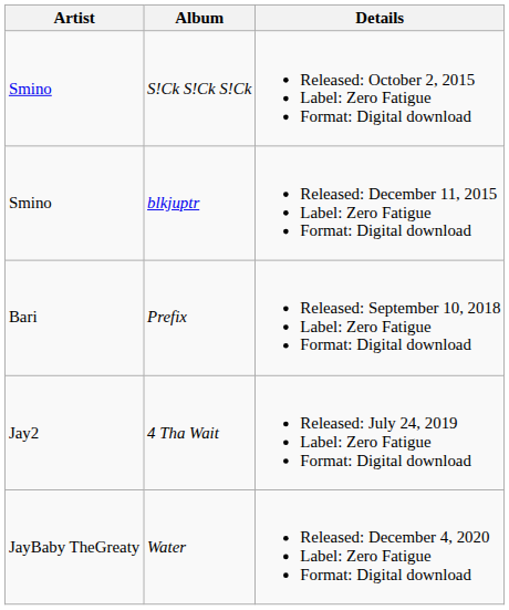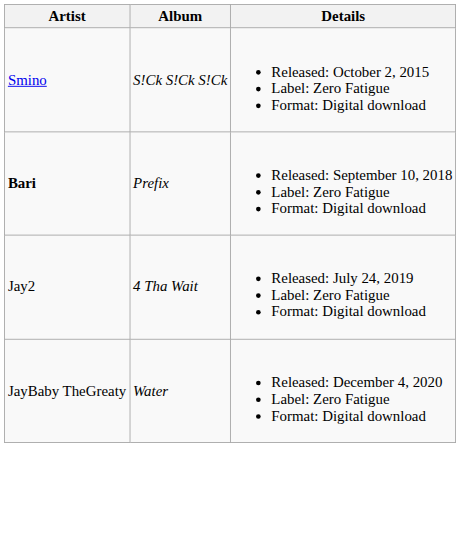 <table class="wikitable sortable">
 <tr>
 <th>Artist</th>
 <th>Album</th>
 <th class="unsortable">Details</th>
 </tr>
 <tr>
 <td><a href='#'>Smino</a></td>
 <td><em>S!Ck S!Ck S!Ck</em></td>
 <td><br><ul><li>Released: October 2, 2015</li><li>Label: Zero Fatigue</li><li>Format: Digital download</li></ul></td>
 </tr>
 <tr>
-<td>Smino</td>
-<td><em><a href='#'>blkjuptr</a></em></td>
-<td><br><ul><li>Released: December 11, 2015</li><li>Label: Zero Fatigue</li><li>Format: Digital download</li></ul></td>
-</tr>
-<tr>
-<td>Bari</td>
+<td><strong>Bari</strong></td>
 <td><em>Prefix</em></td>
 <td><br><ul><li>Released: September 10, 2018</li><li>Label: Zero Fatigue</li><li>Format: Digital download</li></ul></td>
 </tr>
 <tr>
 <td>Jay2</td>
 <td><em>4 Tha Wait</em></td>
 <td><br><ul><li>Released: July 24, 2019</li><li>Label: Zero Fatigue</li><li>Format: Digital download</li></ul></td>
 </tr>
 <tr>
 <td>JayBaby TheGreaty</td>
 <td><em>Water</em></td>
 <td><br><ul><li>Released: December 4, 2020</li><li>Label: Zero Fatigue</li><li>Format: Digital download</li></ul></td>
 </tr>
 </table>
